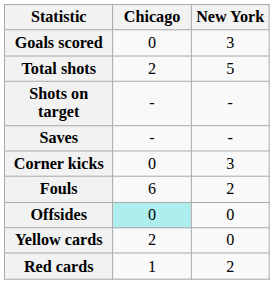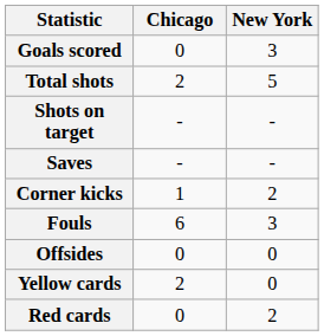 <table class="wikitable plainrowheaders" style="text-align:center">
 <tr>
 <th scope=col width=100>Statistic</th>
 <th scope=col width=70>Chicago</th>
 <th scope=col width=70>New York</th>
 </tr>
 <tr>
 <th scope=row>Goals scored</th>
 <td>0</td>
 <td>3</td>
 </tr>
 <tr>
 <th scope=row>Total shots</th>
 <td>2</td>
 <td>5</td>
 </tr>
 <tr>
 <th scope=row>Shots on target</th>
 <td>-</td>
 <td>-</td>
 </tr>
 <tr>
 <th scope=row>Saves</th>
 <td>-</td>
 <td>-</td>
 </tr>
 <tr>
 <th scope=row>Corner kicks</th>
-<td>0</td>
-<td>3</td>
+<td>1</td>
+<td>2</td>
 </tr>
 <tr>
 <th scope=row>Fouls</th>
 <td>6</td>
-<td>2</td>
+<td>3</td>
 </tr>
 <tr>
 <th scope=row>Offsides</th>
-<td style="background: paleturquoise;">0</td>
+<td>0</td>
 <td>0</td>
 </tr>
 <tr>
 <th scope=row>Yellow cards</th>
 <td>2</td>
 <td>0</td>
 </tr>
 <tr>
 <th scope=row>Red cards</th>
-<td>1</td>
+<td>0</td>
 <td>2</td>
 </tr>
 </table>
